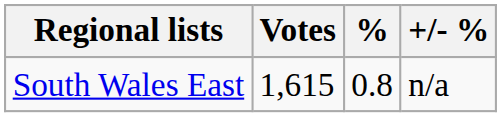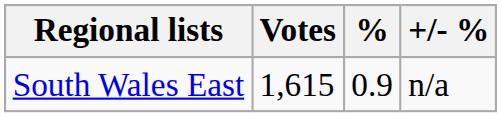 <table class="wikitable sortable">
 <tr>
 <th>Regional lists</th>
 <th>Votes</th>
 <th>%</th>
 <th>+/- %</th>
 </tr>
 <tr>
 <td><a href='#'>South Wales East</a></td>
 <td>1,615</td>
-<td>0.8</td>
+<td>0.9</td>
 <td>n/a</td>
 </tr>
 </table>
